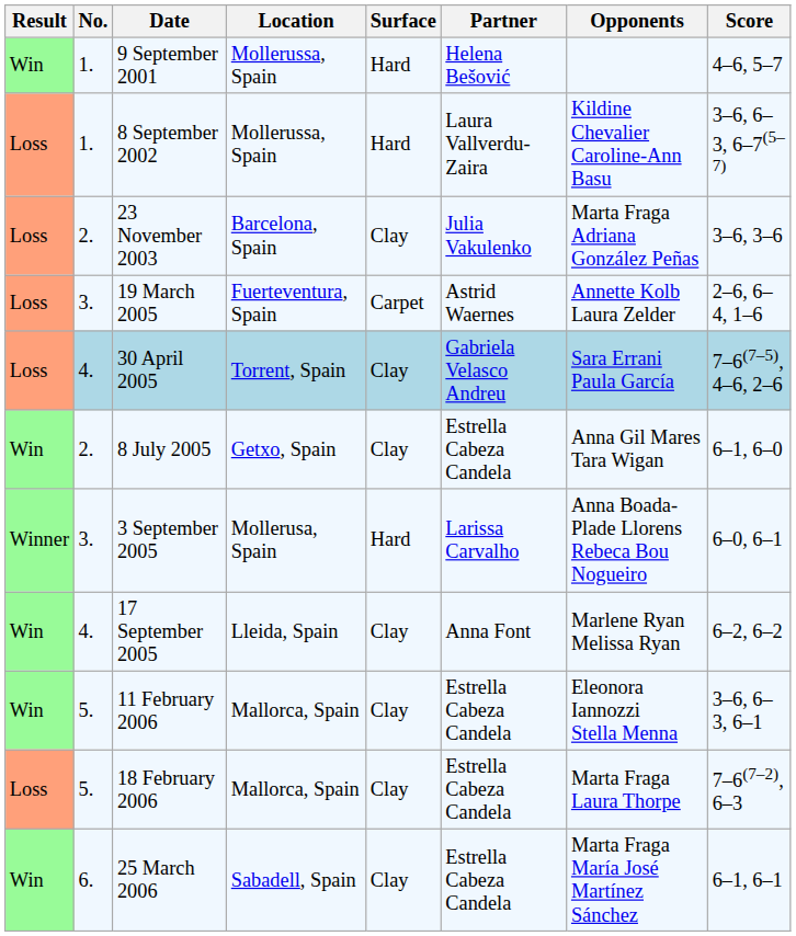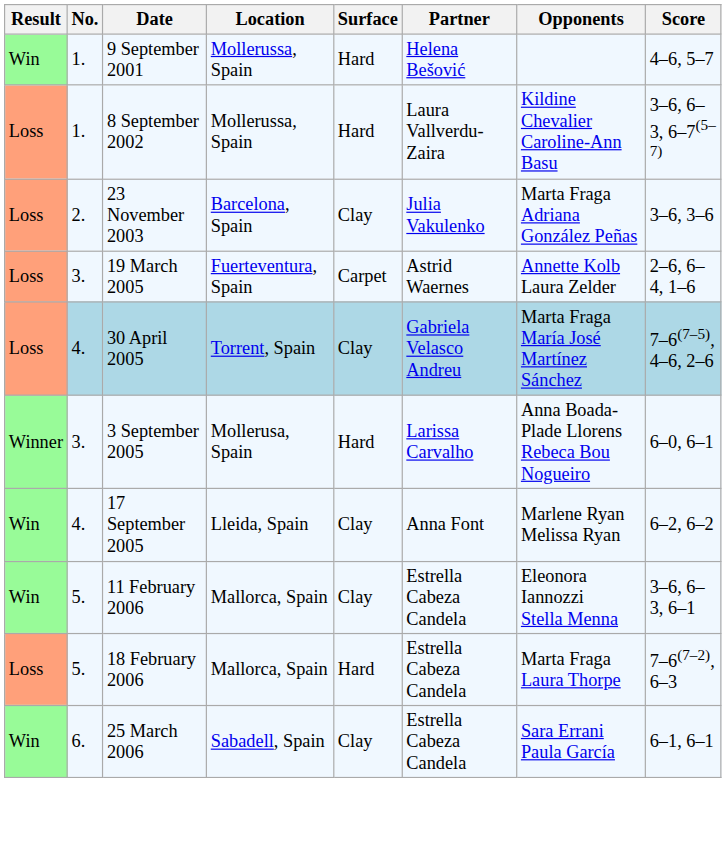 <table class="sortable wikitable" style=font-size:97%>
 <tr>
 <th>Result</th>
 <th>No.</th>
 <th>Date</th>
 <th>Location</th>
 <th>Surface</th>
 <th>Partner</th>
 <th>Opponents</th>
 <th>Score</th>
 </tr>
 <tr style="background:#f0f8ff;">
 <td style="background:#98fb98;">Win</td>
 <td>1.</td>
 <td>9 September 2001</td>
 <td><a href='#'>Mollerussa</a>, Spain</td>
 <td>Hard</td>
 <td> <a href='#'>Helena Bešović</a></td>
 <td></td>
 <td>4–6, 5–7</td>
 </tr>
 <tr style="background:#f0f8ff;">
 <td style="background:#ffa07a;">Loss</td>
 <td>1.</td>
 <td>8 September 2002</td>
 <td>Mollerussa, Spain</td>
 <td>Hard</td>
 <td> Laura Vallverdu-Zaira</td>
 <td> <a href='#'>Kildine Chevalier</a> <br>  <a href='#'>Caroline-Ann Basu</a></td>
 <td>3–6, 6–3, 6–7<sup>(5–7)</sup></td>
 </tr>
 <tr style="background:#f0f8ff;">
 <td style="background:#ffa07a;">Loss</td>
 <td>2.</td>
 <td>23 November 2003</td>
 <td><a href='#'>Barcelona</a>, Spain</td>
 <td>Clay</td>
 <td> <a href='#'>Julia Vakulenko</a></td>
 <td> Marta Fraga <br>  <a href='#'>Adriana González Peñas</a></td>
 <td>3–6, 3–6</td>
 </tr>
 <tr style="background:#f0f8ff;">
 <td style="background:#ffa07a;">Loss</td>
 <td>3.</td>
 <td>19 March 2005</td>
 <td><a href='#'>Fuerteventura</a>, Spain</td>
 <td>Carpet</td>
 <td> Astrid Waernes</td>
 <td> <a href='#'>Annette Kolb</a> <br>  Laura Zelder</td>
 <td>2–6, 6–4, 1–6</td>
 </tr>
 <tr style="background:lightblue;">
 <td style="background:#ffa07a;">Loss</td>
 <td>4.</td>
 <td>30 April 2005</td>
 <td><a href='#'>Torrent</a>, Spain</td>
 <td>Clay</td>
 <td> <a href='#'>Gabriela Velasco Andreu</a></td>
-<td> <a href='#'>Sara Errani</a> <br>  <a href='#'>Paula García</a></td>
+<td> Marta Fraga <br>  <a href='#'>María José Martínez Sánchez</a></td>
 <td>7–6<sup>(7–5)</sup>, 4–6, 2–6</td>
-</tr>
-<tr style="background:#f0f8ff;">
-<td style="background:#98fb98;">Win</td>
-<td>2.</td>
-<td>8 July 2005</td>
-<td><a href='#'>Getxo</a>, Spain</td>
-<td>Clay</td>
-<td> Estrella Cabeza Candela</td>
-<td> Anna Gil Mares <br>  Tara Wigan</td>
-<td>6–1, 6–0</td>
 </tr>
 <tr style="background:#f0f8ff;">
 <td style="background:#98fb98;">Winner</td>
 <td>3.</td>
 <td>3 September 2005</td>
 <td>Mollerusa, Spain</td>
 <td>Hard</td>
 <td> <a href='#'>Larissa Carvalho</a></td>
 <td> Anna Boada-Plade Llorens <br>  <a href='#'>Rebeca Bou Nogueiro</a></td>
 <td>6–0, 6–1</td>
 </tr>
 <tr style="background:#f0f8ff;">
 <td style="background:#98fb98;">Win</td>
 <td>4.</td>
 <td>17 September 2005</td>
 <td>Lleida, Spain</td>
 <td>Clay</td>
 <td> Anna Font</td>
 <td> Marlene Ryan <br>  Melissa Ryan</td>
 <td>6–2, 6–2</td>
 </tr>
 <tr style="background:#f0f8ff;">
 <td style="background:#98fb98;">Win</td>
 <td>5.</td>
 <td>11 February 2006</td>
 <td>Mallorca, Spain</td>
 <td>Clay</td>
 <td> Estrella Cabeza Candela</td>
 <td> Eleonora Iannozzi <br>  <a href='#'>Stella Menna</a></td>
 <td>3–6, 6–3, 6–1</td>
 </tr>
 <tr style="background:#f0f8ff;">
 <td style="background:#ffa07a;">Loss</td>
 <td>5.</td>
 <td>18 February 2006</td>
 <td>Mallorca, Spain</td>
-<td>Clay</td>
+<td>Hard</td>
 <td> Estrella Cabeza Candela</td>
 <td> Marta Fraga <br>  <a href='#'>Laura Thorpe</a></td>
 <td>7–6<sup>(7–2)</sup>, 6–3</td>
 </tr>
 <tr style="background:#f0f8ff;">
 <td style="background:#98fb98;">Win</td>
 <td>6.</td>
 <td>25 March 2006</td>
 <td><a href='#'>Sabadell</a>, Spain</td>
 <td>Clay</td>
 <td> Estrella Cabeza Candela</td>
-<td> Marta Fraga <br>  <a href='#'>María José Martínez Sánchez</a></td>
+<td> <a href='#'>Sara Errani</a> <br>  <a href='#'>Paula García</a></td>
 <td>6–1, 6–1</td>
 </tr>
 </table>
